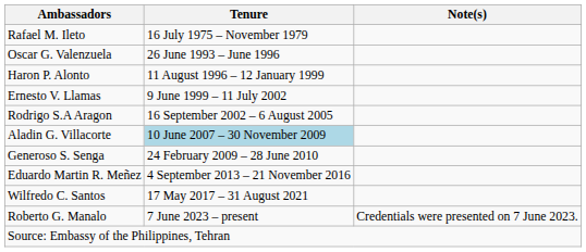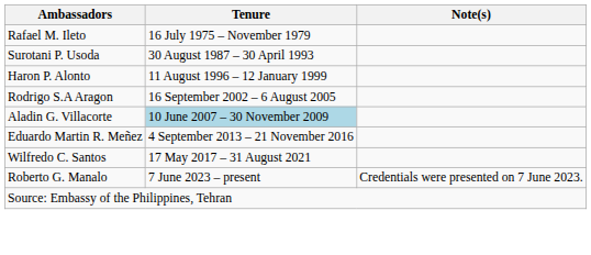 <table class=wikitable>
 <tr>
 <th>Ambassadors</th>
 <th>Tenure</th>
 <th>Note(s)</th>
 </tr>
 <tr>
 <td>Rafael M. Ileto</td>
 <td>16 July 1975 – November 1979</td>
 <td></td>
 </tr>
 <tr>
-<td>Oscar G. Valenzuela</td>
-<td>26 June 1993 – June 1996</td>
+<td>Surotani P. Usoda</td>
+<td>30 August 1987 – 30 April 1993</td>
 <td></td>
 </tr>
 <tr>
 <td>Haron P. Alonto</td>
 <td>11 August 1996 – 12 January 1999</td>
-<td></td>
-</tr>
-<tr>
-<td>Ernesto V. Llamas</td>
-<td>9 June 1999 – 11 July 2002</td>
 <td></td>
 </tr>
 <tr>
 <td>Rodrigo S.A Aragon</td>
 <td>16 September 2002 – 6 August 2005</td>
 <td></td>
 </tr>
 <tr>
 <td>Aladin G. Villacorte</td>
 <td style="background: lightblue;">10 June 2007 – 30 November 2009</td>
-<td></td>
-</tr>
-<tr>
-<td>Generoso S. Senga</td>
-<td>24 February 2009 – 28 June 2010</td>
 <td></td>
 </tr>
 <tr>
 <td>Eduardo Martin R. Meñez</td>
 <td>4 September 2013 – 21 November 2016</td>
 <td></td>
 </tr>
 <tr>
 <td>Wilfredo C. Santos</td>
 <td>17 May 2017 – 31 August 2021</td>
 <td></td>
 </tr>
 <tr>
 <td>Roberto G. Manalo</td>
 <td>7 June 2023 – present</td>
 <td>Credentials were presented on 7 June 2023.</td>
 </tr>
 <tr>
 <td colspan="3">Source: Embassy of the Philippines, Tehran</td>
 </tr>
 </table>
